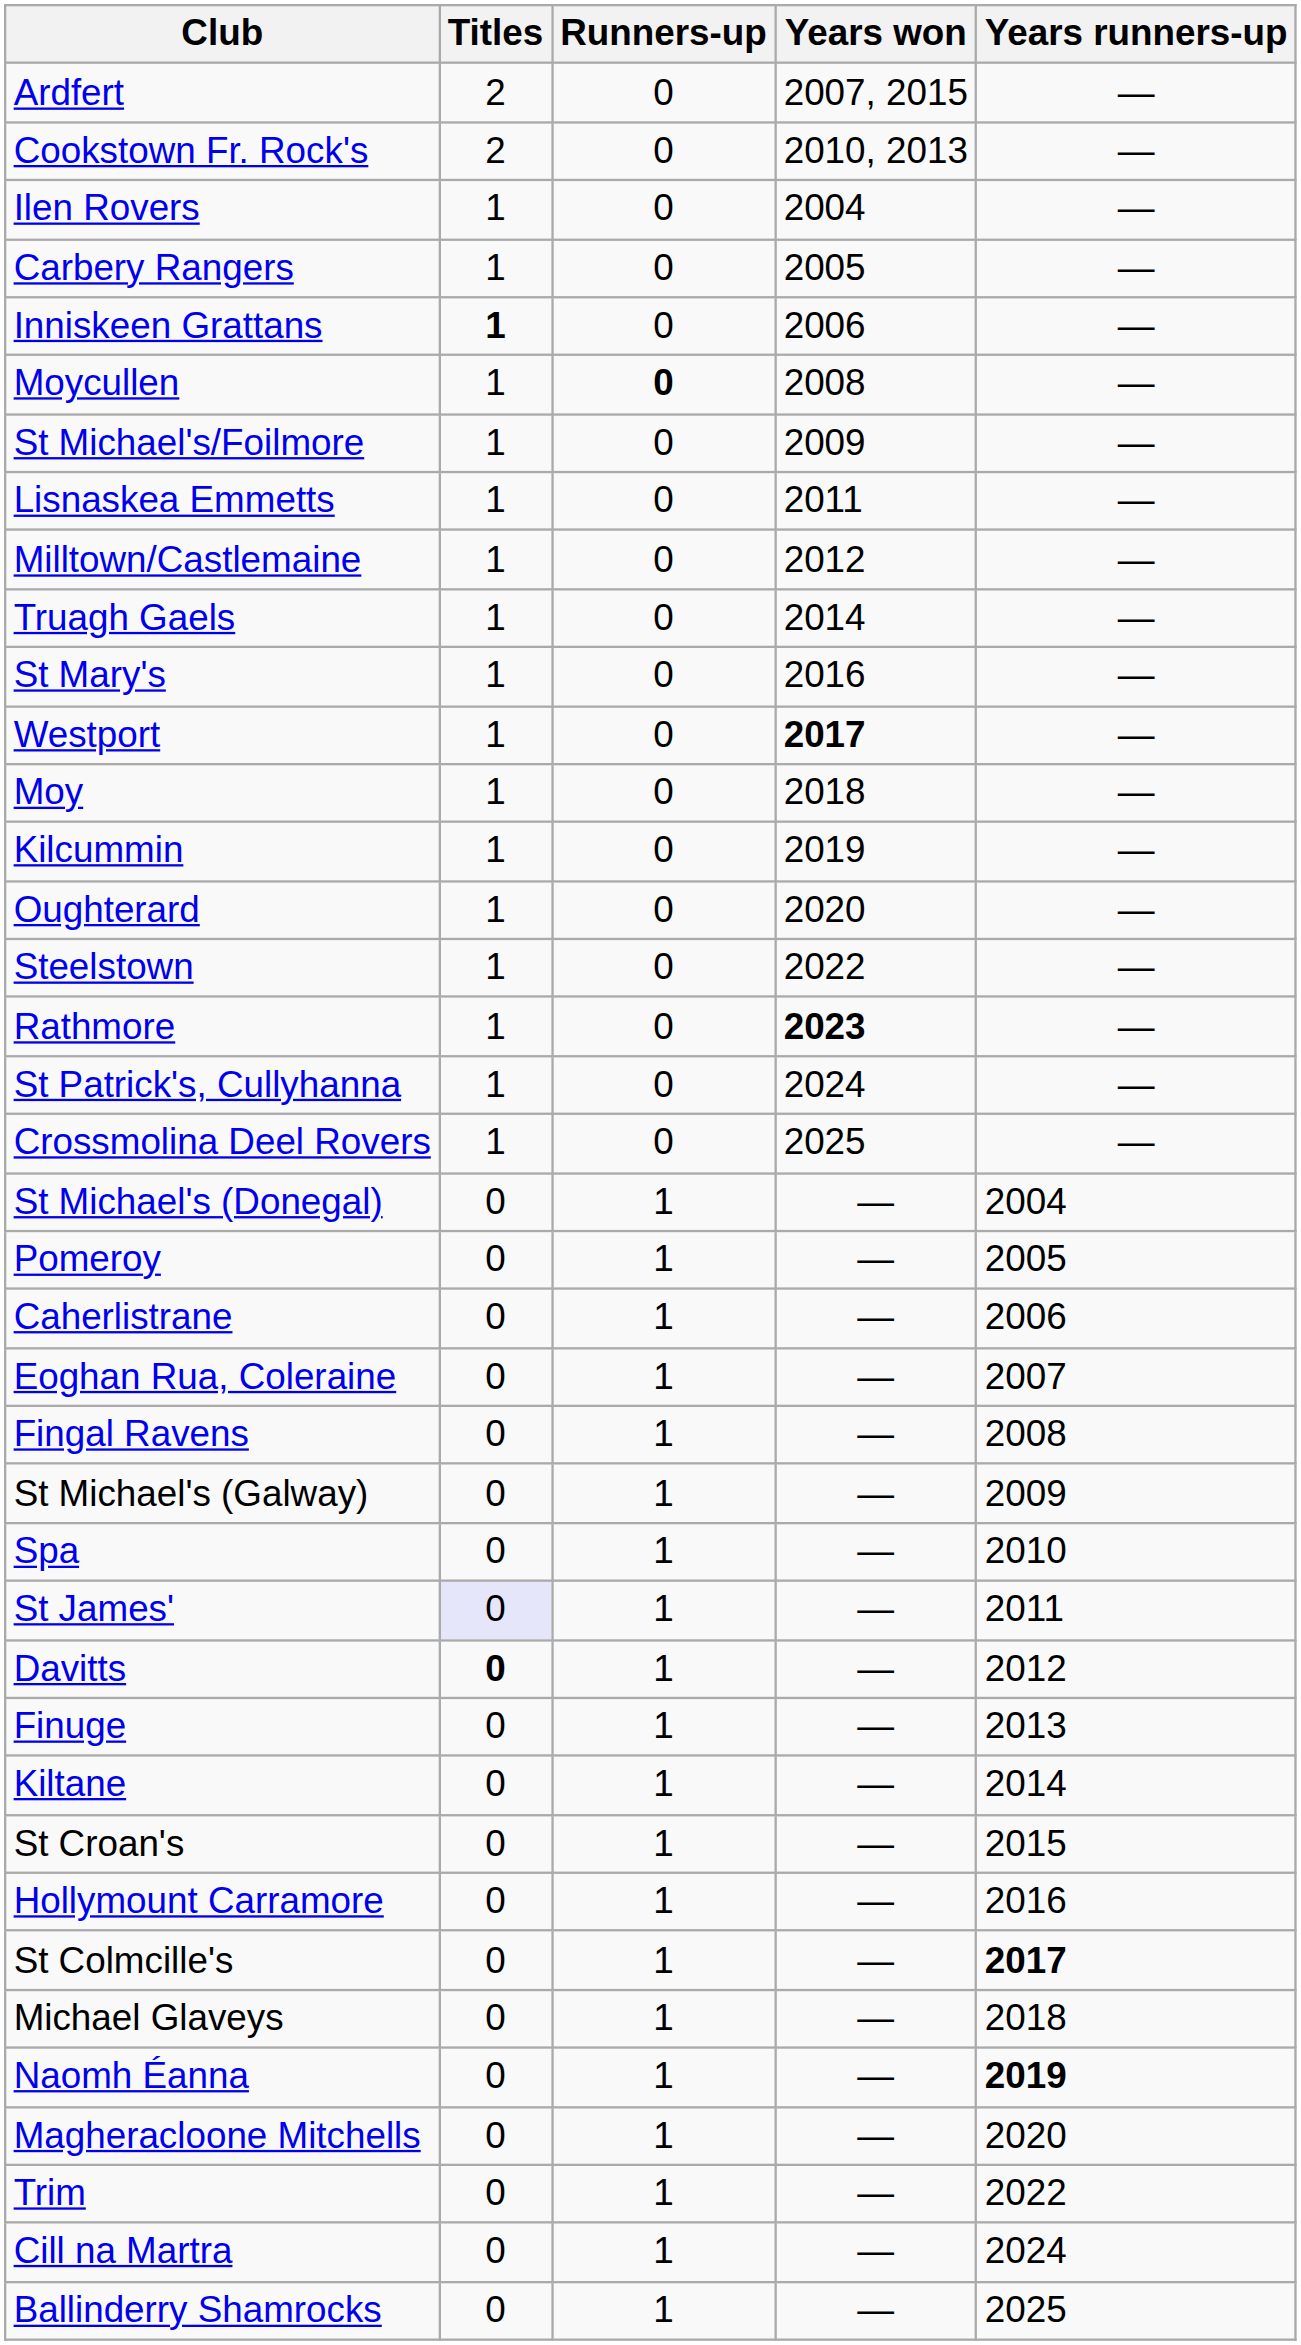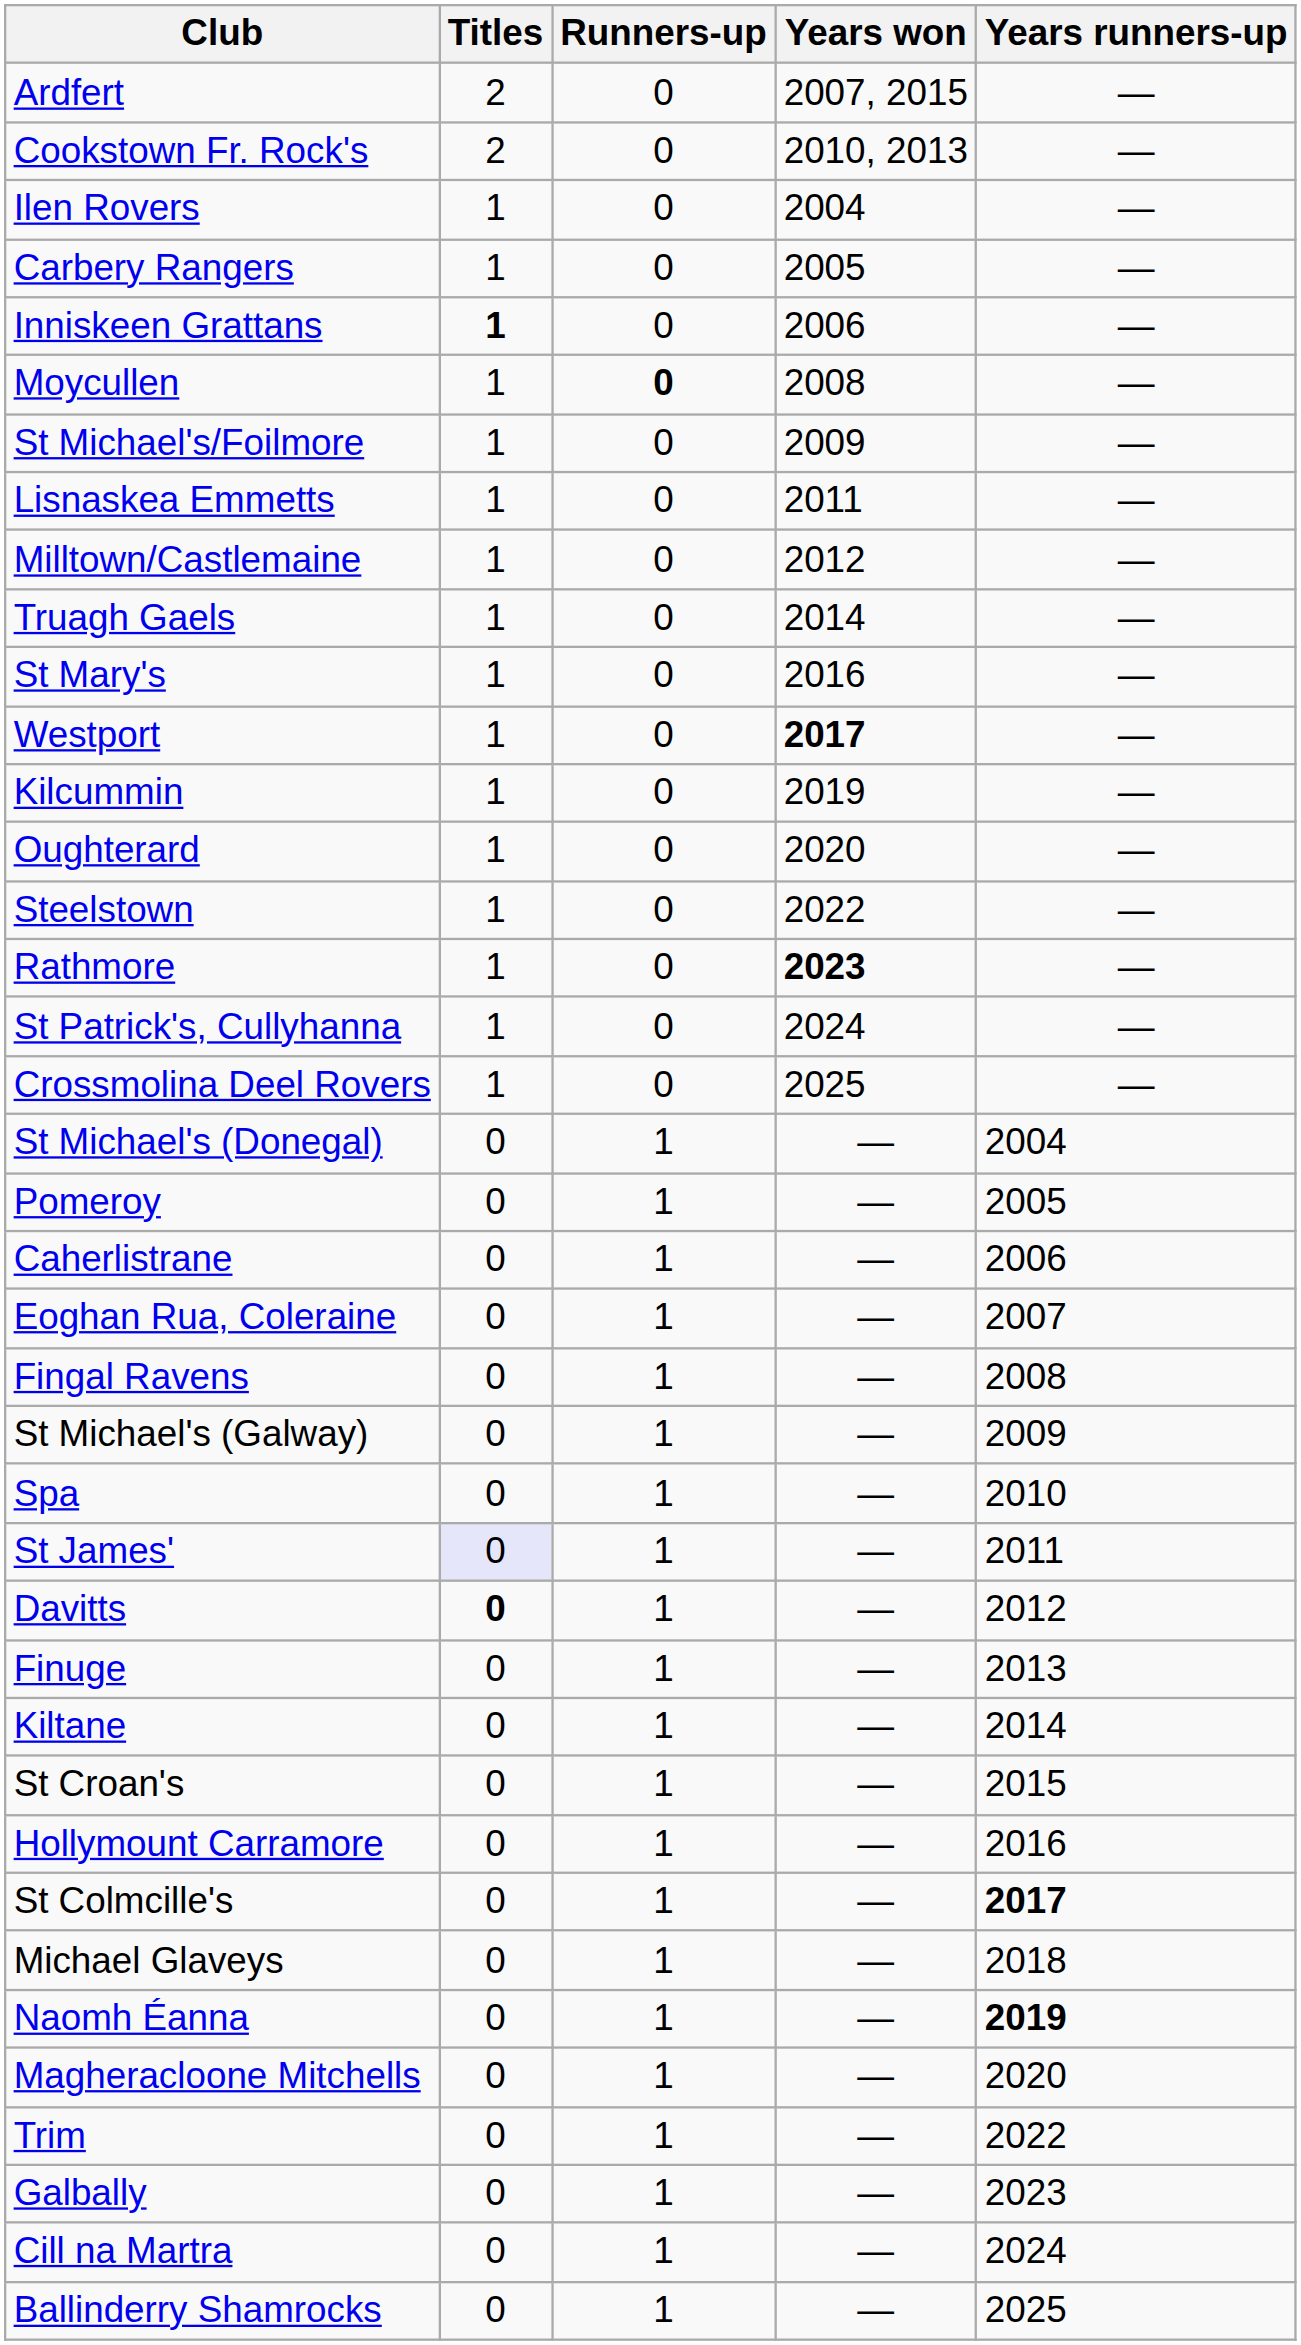 <table class="wikitable sortable" style="text-align:center;">
 <tr>
 <th>Club</th>
 <th>Titles</th>
 <th>Runners-up</th>
 <th>Years won</th>
 <th>Years runners-up</th>
 </tr>
 <tr>
 <td style="text-align:left"> <a href='#'>Ardfert</a></td>
 <td>2</td>
 <td>0</td>
 <td style="text-align:left">2007, 2015</td>
 <td>—</td>
 </tr>
 <tr>
 <td style="text-align:left"> <a href='#'>Cookstown Fr. Rock's</a></td>
 <td>2</td>
 <td>0</td>
 <td style="text-align:left">2010, 2013</td>
 <td>—</td>
 </tr>
 <tr>
 <td style="text-align:left"> <a href='#'>Ilen Rovers</a></td>
 <td>1</td>
 <td>0</td>
 <td style="text-align:left">2004</td>
 <td>—</td>
 </tr>
 <tr>
 <td style="text-align:left"> <a href='#'>Carbery Rangers</a></td>
 <td>1</td>
 <td>0</td>
 <td style="text-align:left">2005</td>
 <td>—</td>
 </tr>
 <tr>
 <td style="text-align:left"> <a href='#'>Inniskeen Grattans</a></td>
 <td><strong>1</strong></td>
 <td>0</td>
 <td style="text-align:left">2006</td>
 <td>—</td>
 </tr>
 <tr>
 <td style="text-align:left"> <a href='#'>Moycullen</a></td>
 <td>1</td>
 <td><strong>0</strong></td>
 <td style="text-align:left">2008</td>
 <td>—</td>
 </tr>
 <tr>
 <td style="text-align:left"> <a href='#'>St Michael's/Foilmore</a></td>
 <td>1</td>
 <td>0</td>
 <td style="text-align:left">2009</td>
 <td>—</td>
 </tr>
 <tr>
 <td style="text-align:left"> <a href='#'>Lisnaskea Emmetts</a></td>
 <td>1</td>
 <td>0</td>
 <td style="text-align:left">2011</td>
 <td>—</td>
 </tr>
 <tr>
 <td style="text-align:left"> <a href='#'>Milltown/Castlemaine</a></td>
 <td>1</td>
 <td>0</td>
 <td style="text-align:left">2012</td>
 <td>—</td>
 </tr>
 <tr>
 <td style="text-align:left"> <a href='#'>Truagh Gaels</a></td>
 <td>1</td>
 <td>0</td>
 <td style="text-align:left">2014</td>
 <td>—</td>
 </tr>
 <tr>
 <td style="text-align:left"> <a href='#'>St Mary's</a></td>
 <td>1</td>
 <td>0</td>
 <td style="text-align:left">2016</td>
 <td>—</td>
 </tr>
 <tr>
 <td style="text-align:left"> <a href='#'>Westport</a></td>
 <td>1</td>
 <td>0</td>
 <td style="text-align:left"><strong>2017</strong></td>
-<td>—</td>
-</tr>
-<tr>
-<td style="text-align:left"> <a href='#'>Moy</a></td>
-<td>1</td>
-<td>0</td>
-<td style="text-align:left">2018</td>
 <td>—</td>
 </tr>
 <tr>
 <td style="text-align:left"> <a href='#'>Kilcummin</a></td>
 <td>1</td>
 <td>0</td>
 <td style="text-align:left">2019</td>
 <td>—</td>
 </tr>
 <tr>
 <td style="text-align:left"> <a href='#'>Oughterard</a></td>
 <td>1</td>
 <td>0</td>
 <td style="text-align:left">2020</td>
 <td>—</td>
 </tr>
 <tr>
 <td style="text-align:left"> <a href='#'>Steelstown</a></td>
 <td>1</td>
 <td>0</td>
 <td style="text-align:left">2022</td>
 <td>—</td>
 </tr>
 <tr>
 <td style="text-align:left"> <a href='#'>Rathmore</a></td>
 <td>1</td>
 <td>0</td>
 <td style="text-align:left"><strong>2023</strong></td>
 <td>—</td>
 </tr>
 <tr>
 <td style="text-align:left"> <a href='#'>St Patrick's, Cullyhanna</a></td>
 <td>1</td>
 <td>0</td>
 <td style="text-align:left">2024</td>
 <td>—</td>
 </tr>
 <tr>
 <td style="text-align:left"> <a href='#'>Crossmolina Deel Rovers</a></td>
 <td>1</td>
 <td>0</td>
 <td style="text-align:left">2025</td>
 <td>—</td>
 </tr>
 <tr>
 <td style="text-align:left"> <a href='#'>St Michael's (Donegal)</a></td>
 <td>0</td>
 <td>1</td>
 <td>—</td>
 <td style="text-align:left">2004</td>
 </tr>
 <tr>
 <td style="text-align:left"> <a href='#'>Pomeroy</a></td>
 <td>0</td>
 <td>1</td>
 <td>—</td>
 <td style="text-align:left">2005</td>
 </tr>
 <tr>
 <td style="text-align:left"> <a href='#'>Caherlistrane</a></td>
 <td>0</td>
 <td>1</td>
 <td>—</td>
 <td style="text-align:left">2006</td>
 </tr>
 <tr>
 <td style="text-align:left"> <a href='#'>Eoghan Rua, Coleraine</a></td>
 <td>0</td>
 <td>1</td>
 <td>—</td>
 <td style="text-align:left">2007</td>
 </tr>
 <tr>
 <td style="text-align:left"> <a href='#'>Fingal Ravens</a></td>
 <td>0</td>
 <td>1</td>
 <td>—</td>
 <td style="text-align:left">2008</td>
 </tr>
 <tr>
 <td style="text-align:left"> St Michael's (Galway)</td>
 <td>0</td>
 <td>1</td>
 <td>—</td>
 <td style="text-align:left">2009</td>
 </tr>
 <tr>
 <td style="text-align:left"> <a href='#'>Spa</a></td>
 <td>0</td>
 <td>1</td>
 <td>—</td>
 <td style="text-align:left">2010</td>
 </tr>
 <tr>
 <td style="text-align:left"> <a href='#'>St James'</a></td>
 <td style="background: lavender;">0</td>
 <td>1</td>
 <td>—</td>
 <td style="text-align:left">2011</td>
 </tr>
 <tr>
 <td style="text-align:left"> <a href='#'>Davitts</a></td>
 <td><strong>0</strong></td>
 <td>1</td>
 <td>—</td>
 <td style="text-align:left">2012</td>
 </tr>
 <tr>
 <td style="text-align:left"> <a href='#'>Finuge</a></td>
 <td>0</td>
 <td>1</td>
 <td>—</td>
 <td style="text-align:left">2013</td>
 </tr>
 <tr>
 <td style="text-align:left"> <a href='#'>Kiltane</a></td>
 <td>0</td>
 <td>1</td>
 <td>—</td>
 <td style="text-align:left">2014</td>
 </tr>
 <tr>
 <td style="text-align:left"> St Croan's</td>
 <td>0</td>
 <td>1</td>
 <td>—</td>
 <td style="text-align:left">2015</td>
 </tr>
 <tr>
 <td style="text-align:left"> <a href='#'>Hollymount Carramore</a></td>
 <td>0</td>
 <td>1</td>
 <td>—</td>
 <td style="text-align:left">2016</td>
 </tr>
 <tr>
 <td style="text-align:left"> St Colmcille's</td>
 <td>0</td>
 <td>1</td>
 <td>—</td>
 <td style="text-align:left"><strong>2017</strong></td>
 </tr>
 <tr>
 <td style="text-align:left"> Michael Glaveys</td>
 <td>0</td>
 <td>1</td>
 <td>—</td>
 <td style="text-align:left">2018</td>
 </tr>
 <tr>
 <td style="text-align:left"> <a href='#'>Naomh Éanna</a></td>
 <td>0</td>
 <td>1</td>
 <td>—</td>
 <td style="text-align:left"><strong>2019</strong></td>
 </tr>
 <tr>
 <td style="text-align:left"> <a href='#'>Magheracloone Mitchells</a></td>
 <td>0</td>
 <td>1</td>
 <td>—</td>
 <td style="text-align:left">2020</td>
 </tr>
 <tr>
 <td style="text-align:left"> <a href='#'>Trim</a></td>
 <td>0</td>
 <td>1</td>
 <td>—</td>
 <td style="text-align:left">2022</td>
 </tr>
 <tr>
+<td style="text-align:left"> <a href='#'>Galbally</a></td>
+<td>0</td>
+<td>1</td>
+<td>—</td>
+<td style="text-align:left">2023</td>
+</tr>
+<tr>
 <td style="text-align:left"> <a href='#'>Cill na Martra</a></td>
 <td>0</td>
 <td>1</td>
 <td>—</td>
 <td style="text-align:left">2024</td>
 </tr>
 <tr>
 <td style="text-align:left"> <a href='#'>Ballinderry Shamrocks</a></td>
 <td>0</td>
 <td>1</td>
 <td>—</td>
 <td style="text-align:left">2025</td>
 </tr>
 </table>
